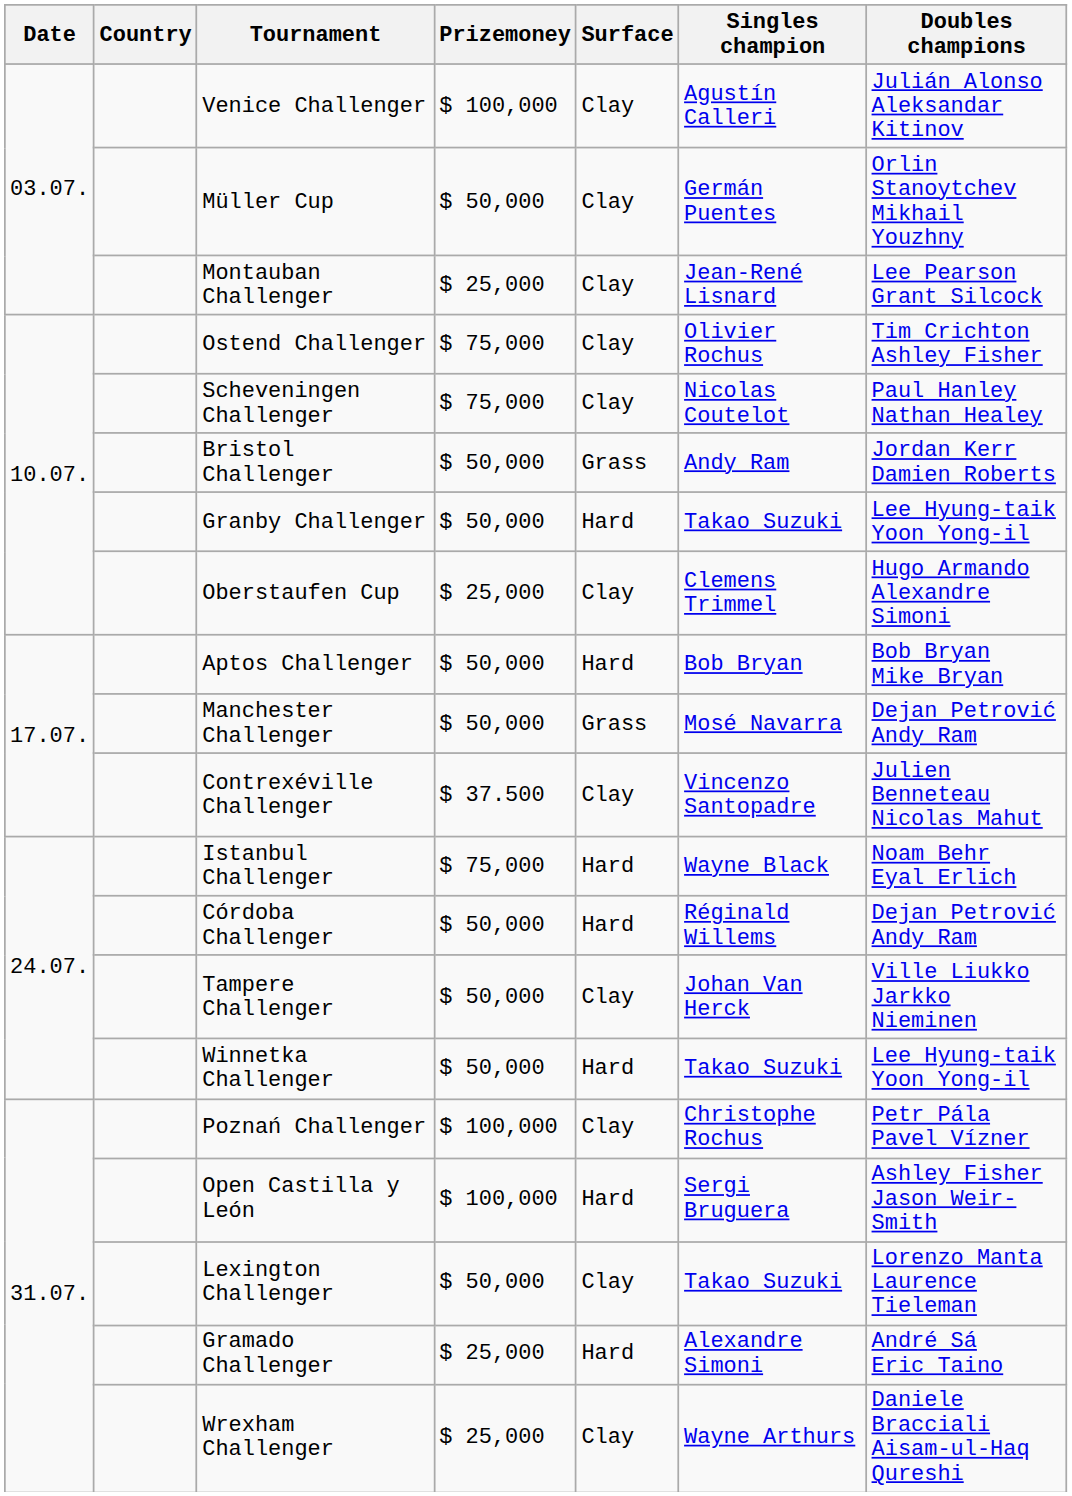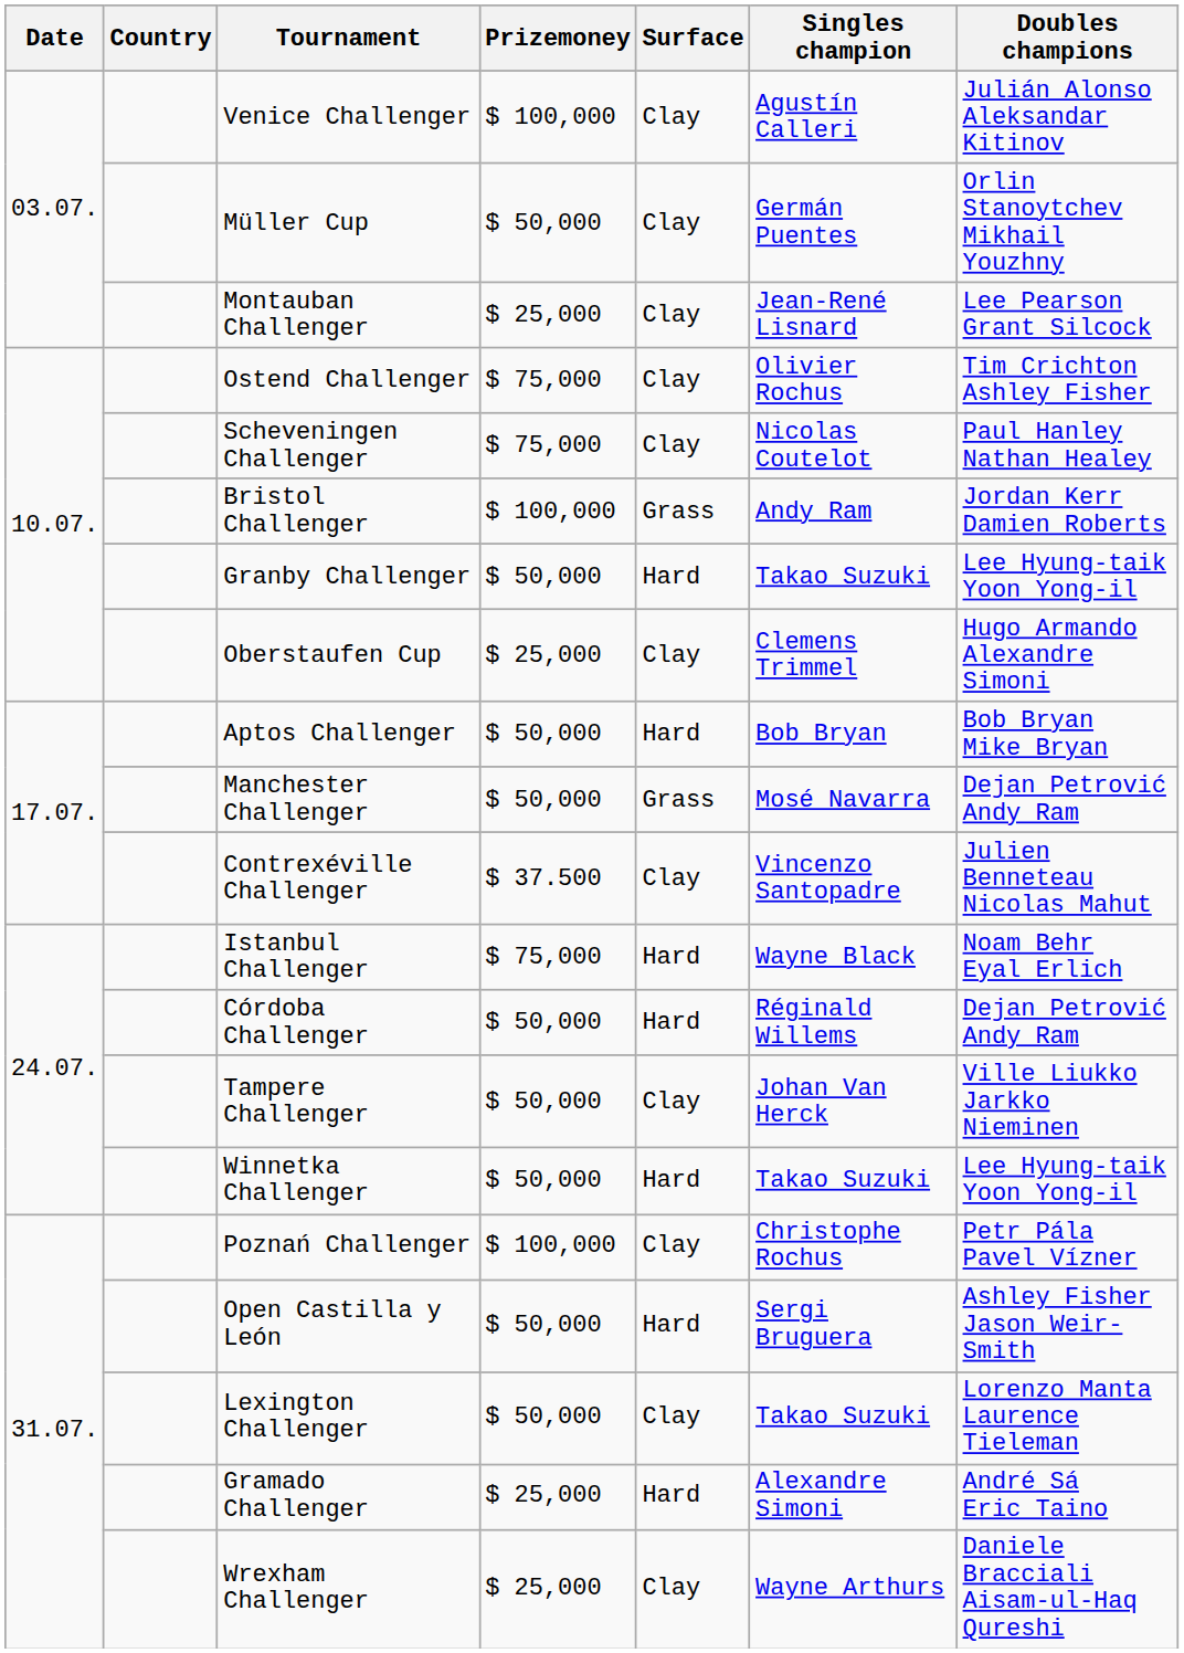 <table class="sortable wikitable" style=font-size:97%>
 <tr>
 <th>Date</th>
 <th>Country</th>
 <th>Tournament</th>
 <th>Prizemoney</th>
 <th>Surface</th>
 <th>Singles champion</th>
 <th>Doubles champions</th>
 </tr>
 <tr>
 <td rowspan="3">03.07.</td>
 <td></td>
 <td>Venice Challenger</td>
 <td>$ 100,000</td>
 <td>Clay</td>
 <td> <a href='#'>Agustín Calleri</a></td>
 <td> <a href='#'>Julián Alonso</a><br> <a href='#'>Aleksandar Kitinov</a></td>
 </tr>
 <tr>
 <td></td>
 <td>Müller Cup</td>
 <td>$ 50,000</td>
 <td>Clay</td>
 <td> <a href='#'>Germán Puentes</a></td>
 <td> <a href='#'>Orlin Stanoytchev</a><br> <a href='#'>Mikhail Youzhny</a></td>
 </tr>
 <tr>
 <td></td>
 <td>Montauban Challenger</td>
 <td>$ 25,000</td>
 <td>Clay</td>
 <td> <a href='#'>Jean-René Lisnard</a></td>
 <td> <a href='#'>Lee Pearson</a><br> <a href='#'>Grant Silcock</a></td>
 </tr>
 <tr>
 <td rowspan="5">10.07.</td>
 <td></td>
 <td>Ostend Challenger</td>
 <td>$ 75,000</td>
 <td>Clay</td>
 <td> <a href='#'>Olivier Rochus</a></td>
 <td> <a href='#'>Tim Crichton</a><br> <a href='#'>Ashley Fisher</a></td>
 </tr>
 <tr>
 <td></td>
 <td>Scheveningen Challenger</td>
 <td>$ 75,000</td>
 <td>Clay</td>
 <td> <a href='#'>Nicolas Coutelot</a></td>
 <td> <a href='#'>Paul Hanley</a> <br>  <a href='#'>Nathan Healey</a></td>
 </tr>
 <tr>
 <td></td>
 <td>Bristol Challenger</td>
-<td>$ 50,000</td>
+<td>$ 100,000</td>
 <td>Grass</td>
 <td> <a href='#'>Andy Ram</a></td>
 <td> <a href='#'>Jordan Kerr</a><br> <a href='#'>Damien Roberts</a></td>
 </tr>
 <tr>
 <td></td>
 <td>Granby Challenger</td>
 <td>$ 50,000</td>
 <td>Hard</td>
 <td> <a href='#'>Takao Suzuki</a></td>
 <td> <a href='#'>Lee Hyung-taik</a> <br>  <a href='#'>Yoon Yong-il</a></td>
 </tr>
 <tr>
 <td></td>
 <td>Oberstaufen Cup</td>
 <td>$ 25,000</td>
 <td>Clay</td>
 <td> <a href='#'>Clemens Trimmel</a></td>
 <td> <a href='#'>Hugo Armando</a><br> <a href='#'>Alexandre Simoni</a></td>
 </tr>
 <tr>
 <td rowspan="3">17.07.</td>
 <td></td>
 <td>Aptos Challenger</td>
 <td>$ 50,000</td>
 <td>Hard</td>
 <td> <a href='#'>Bob Bryan</a></td>
 <td> <a href='#'>Bob Bryan</a> <br>  <a href='#'>Mike Bryan</a></td>
 </tr>
 <tr>
 <td></td>
 <td>Manchester Challenger</td>
 <td>$ 50,000</td>
 <td>Grass</td>
 <td> <a href='#'>Mosé Navarra</a></td>
 <td> <a href='#'>Dejan Petrović</a> <br>  <a href='#'>Andy Ram</a></td>
 </tr>
 <tr>
 <td></td>
 <td>Contrexéville Challenger</td>
 <td>$ 37.500</td>
 <td>Clay</td>
 <td> <a href='#'>Vincenzo Santopadre</a></td>
 <td> <a href='#'>Julien Benneteau</a><br> <a href='#'>Nicolas Mahut</a></td>
 </tr>
 <tr>
 <td rowspan="4">24.07.</td>
 <td></td>
 <td>Istanbul Challenger</td>
 <td>$ 75,000</td>
 <td>Hard</td>
 <td> <a href='#'>Wayne Black</a></td>
 <td> <a href='#'>Noam Behr</a><br> <a href='#'>Eyal Erlich</a></td>
 </tr>
 <tr>
 <td></td>
 <td>Córdoba Challenger</td>
 <td>$ 50,000</td>
 <td>Hard</td>
 <td> <a href='#'>Réginald Willems</a></td>
 <td> <a href='#'>Dejan Petrović</a><br> <a href='#'>Andy Ram</a></td>
 </tr>
 <tr>
 <td></td>
 <td>Tampere Challenger</td>
 <td>$ 50,000</td>
 <td>Clay</td>
 <td> <a href='#'>Johan Van Herck</a></td>
 <td> <a href='#'>Ville Liukko</a> <br>  <a href='#'>Jarkko Nieminen</a></td>
 </tr>
 <tr>
 <td></td>
 <td>Winnetka Challenger</td>
 <td>$ 50,000</td>
 <td>Hard</td>
 <td> <a href='#'>Takao Suzuki</a></td>
 <td> <a href='#'>Lee Hyung-taik</a> <br>  <a href='#'>Yoon Yong-il</a></td>
 </tr>
 <tr>
 <td rowspan="5">31.07.</td>
 <td></td>
 <td>Poznań Challenger</td>
 <td>$ 100,000</td>
 <td>Clay</td>
 <td> <a href='#'>Christophe Rochus</a></td>
 <td> <a href='#'>Petr Pála</a><br> <a href='#'>Pavel Vízner</a></td>
 </tr>
 <tr>
 <td></td>
 <td>Open Castilla y León</td>
-<td>$ 100,000</td>
+<td>$ 50,000</td>
 <td>Hard</td>
 <td> <a href='#'>Sergi Bruguera</a></td>
 <td> <a href='#'>Ashley Fisher</a><br> <a href='#'>Jason Weir-Smith</a></td>
 </tr>
 <tr>
 <td></td>
 <td>Lexington Challenger</td>
 <td>$ 50,000</td>
 <td>Clay</td>
 <td> <a href='#'>Takao Suzuki</a></td>
 <td> <a href='#'>Lorenzo Manta</a> <br>  <a href='#'>Laurence Tieleman</a></td>
 </tr>
 <tr>
 <td></td>
 <td>Gramado Challenger</td>
 <td>$ 25,000</td>
 <td>Hard</td>
 <td> <a href='#'>Alexandre Simoni</a></td>
 <td> <a href='#'>André Sá</a><br> <a href='#'>Eric Taino</a></td>
 </tr>
 <tr>
 <td></td>
 <td>Wrexham Challenger</td>
 <td>$ 25,000</td>
 <td>Clay</td>
 <td> <a href='#'>Wayne Arthurs</a></td>
 <td> <a href='#'>Daniele Bracciali</a><br> <a href='#'>Aisam-ul-Haq Qureshi</a></td>
 </tr>
 </table>
